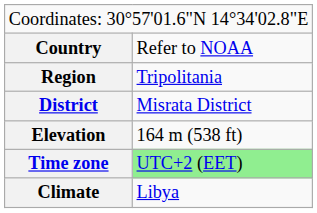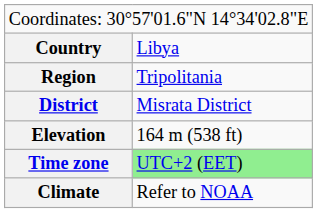 <table class="wikitable">
 <tr>
 <td colspan="2">Coordinates: 30°57'01.6"N 14°34'02.8"E</td>
 </tr>
 <tr>
 <th>Country</th>
-<td>Refer to <a href='#'>NOAA</a></td>
+<td><a href='#'>Libya</a></td>
 </tr>
 <tr>
 <th>Region</th>
 <td><a href='#'>Tripolitania</a></td>
 </tr>
 <tr>
 <th><a href='#'>District</a></th>
 <td><a href='#'>Misrata District</a></td>
 </tr>
 <tr>
 <th>Elevation</th>
 <td>164 m (538 ft)</td>
 </tr>
 <tr>
 <th><a href='#'>Time zone</a></th>
 <td style="background: lightgreen;"><a href='#'>UTC+2</a> (<a href='#'>EET</a>)</td>
 </tr>
 <tr>
 <th>Climate</th>
-<td><a href='#'>Libya</a></td>
+<td>Refer to <a href='#'>NOAA</a></td>
 </tr>
 </table>
